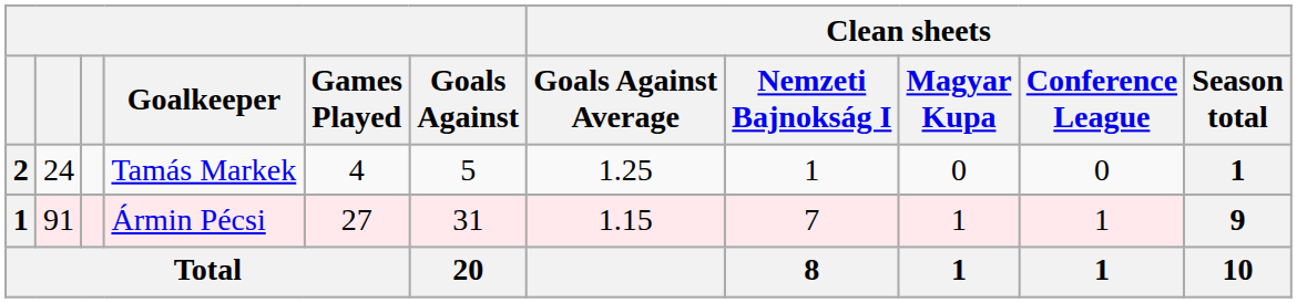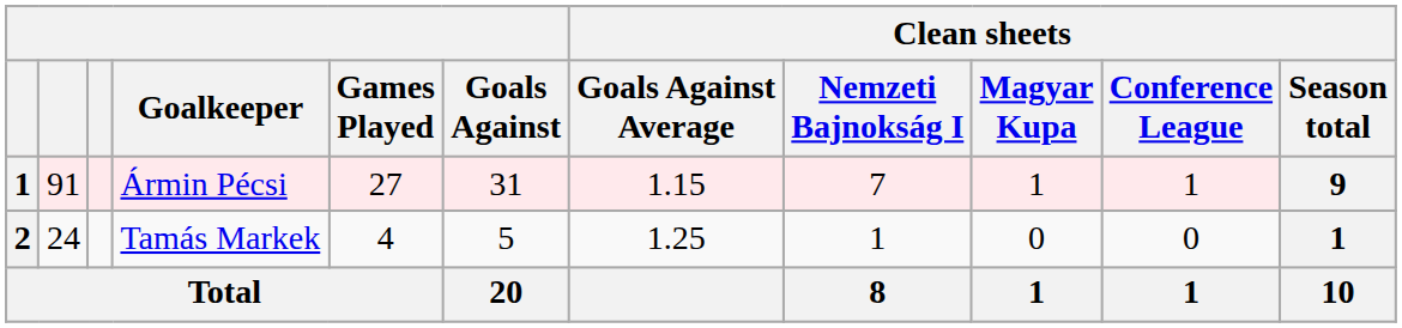 <table class="wikitable sortable sticky-header zebra" style="text-align:center; font-size:85%;">
 <tr>
 <th colspan="6"></th>
 <th colspan="5">Clean sheets</th>
 </tr>
 <tr>
 <th></th>
 <th></th>
 <th></th>
 <th>Goalkeeper</th>
 <th>Games<br>Played</th>
 <th>Goals<br>Against</th>
 <th>Goals Against<br>Average</th>
 <th><a href='#'>Nemzeti<br>Bajnokság I</a></th>
 <th><a href='#'>Magyar<br>Kupa</a></th>
 <th><a href='#'>Conference<br>League</a></th>
 <th>Season<br>total</th>
 </tr>
-<tr>
-<th>2</th>
-<td>24</td>
-<td> </td>
-<td style="text-align:left;" data-sort-value="Markek"><a href='#'>Tamás Markek</a></td>
-<td>4</td>
-<td>5</td>
-<td>1.25</td>
-<td>1</td>
-<td>0</td>
-<td>0</td>
-<th>1</th>
-</tr>
 <tr bgcolor="#ffe9ec">
 <th>1</th>
 <td>91</td>
 <td> </td>
 <td style="text-align:left;" data-sort-value="Pécsi"><a href='#'>Ármin Pécsi</a></td>
 <td>27</td>
 <td>31</td>
 <td>1.15</td>
 <td>7</td>
 <td>1</td>
 <td>1</td>
 <th>9</th>
 </tr>
 <tr>
+<th>2</th>
+<td>24</td>
+<td> </td>
+<td style="text-align:left;" data-sort-value="Markek"><a href='#'>Tamás Markek</a></td>
+<td>4</td>
+<td>5</td>
+<td>1.25</td>
+<td>1</td>
+<td>0</td>
+<td>0</td>
+<th>1</th>
+</tr>
+<tr>
 <th colspan="5">Total</th>
 <th>20</th>
 <th></th>
 <th>8</th>
 <th>1</th>
 <th>1</th>
 <th>10</th>
 </tr>
 </table>
